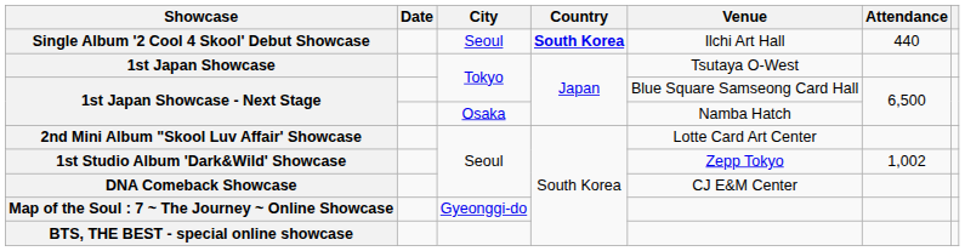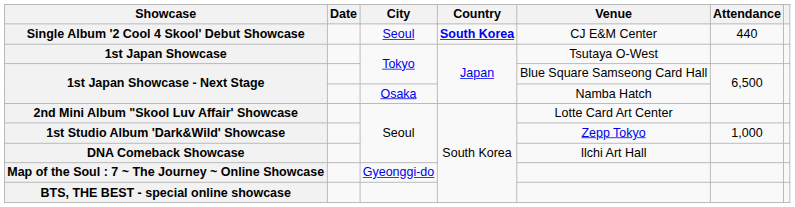 <table class="wikitable plainrowheaders" style="text-align:center;">
 <tr>
 <th scope="col">Showcase</th>
 <th scope="col">Date</th>
 <th scope="col">City</th>
 <th scope="col">Country</th>
 <th scope="col">Venue</th>
 <th scope="col">Attendance</th>
 <th scope="col" class="unsortable"></th>
 </tr>
 <tr>
 <th scope="row">Single Album '2 Cool 4 Skool' Debut Showcase</th>
 <td></td>
 <td><a href='#'>Seoul</a></td>
 <td><strong><a href='#'>South Korea</a></strong></td>
-<td>Ilchi Art Hall</td>
+<td>CJ E&M Center</td>
 <td>440</td>
 <td style="text-align:center;"></td>
 </tr>
 <tr>
 <th scope="row">1st Japan Showcase</th>
 <td></td>
 <td rowspan="2"><a href='#'>Tokyo</a></td>
 <td rowspan="3"><a href='#'>Japan</a></td>
 <td>Tsutaya O-West</td>
 <td></td>
 <td style="text-align:center;"></td>
 </tr>
 <tr>
 <th scope="row" rowspan="2">1st Japan Showcase - Next Stage</th>
 <td></td>
 <td>Blue Square Samseong Card Hall</td>
 <td rowspan="2">6,500</td>
 <td style="text-align:center;" rowspan="2"></td>
 </tr>
 <tr>
 <td></td>
 <td><a href='#'>Osaka</a></td>
 <td>Namba Hatch</td>
 </tr>
 <tr>
 <th scope="row">2nd Mini Album "Skool Luv Affair' Showcase</th>
 <td></td>
 <td rowspan="3">Seoul</td>
 <td rowspan="5">South Korea</td>
 <td>Lotte Card Art Center</td>
 <td></td>
 <td style="text-align:center;"></td>
 </tr>
 <tr>
 <th scope="row">1st Studio Album 'Dark&Wild' Showcase</th>
 <td></td>
 <td><a href='#'>Zepp Tokyo</a></td>
-<td>1,002</td>
+<td>1,000</td>
 <td style="text-align:center;"></td>
 </tr>
 <tr>
 <th scope="row">DNA Comeback Showcase</th>
 <td></td>
-<td>CJ E&M Center</td>
+<td>Ilchi Art Hall</td>
 <td></td>
 <td style="text-align:center;"></td>
 </tr>
 <tr>
 <th scope="row">Map of the Soul : 7 ~ The Journey ~ Online Showcase</th>
 <td></td>
 <td><a href='#'>Gyeonggi-do</a></td>
 <td></td>
 <td></td>
 <td style="text-align:center;"></td>
 </tr>
 <tr>
 <th scope="row">BTS, THE BEST - special online showcase</th>
 <td></td>
 <td></td>
 <td></td>
 <td></td>
 <td style="text-align:center;"></td>
 </tr>
 </table>
